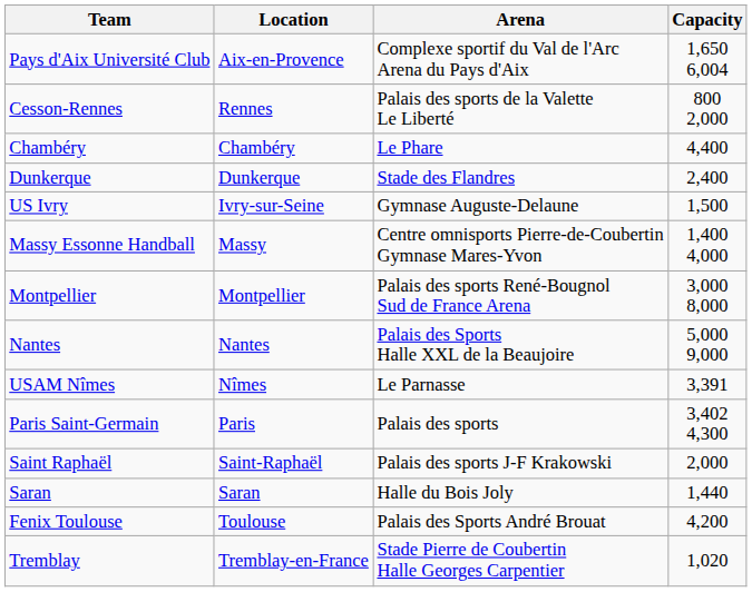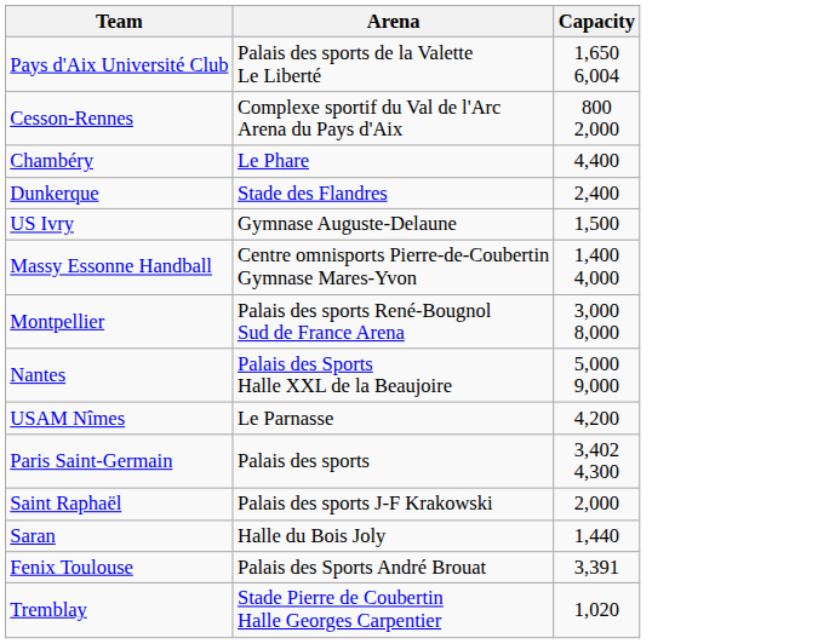 <table class="wikitable sortable" style="text-align: left;">
 <tr>
 <th>Team</th>
-<th>Location</th>
 <th>Arena</th>
 <th>Capacity</th>
 </tr>
 <tr>
 <td><a href='#'>Pays d'Aix Université Club</a></td>
-<td><a href='#'>Aix-en-Provence</a></td>
-<td>Complexe sportif du Val de l'Arc<br>Arena du Pays d'Aix</td>
+<td>Palais des sports de la Valette<br>Le Liberté</td>
 <td align="center">1,650<br>6,004</td>
 </tr>
 <tr>
 <td><a href='#'>Cesson-Rennes</a></td>
-<td><a href='#'>Rennes</a></td>
-<td>Palais des sports de la Valette<br>Le Liberté</td>
+<td>Complexe sportif du Val de l'Arc<br>Arena du Pays d'Aix</td>
 <td align="center">800<br>2,000</td>
 </tr>
 <tr>
-<td><a href='#'>Chambéry</a></td>
 <td><a href='#'>Chambéry</a></td>
 <td><a href='#'>Le Phare</a></td>
 <td align="center">4,400</td>
 </tr>
 <tr>
 <td><a href='#'>Dunkerque</a></td>
-<td><a href='#'>Dunkerque</a></td>
 <td><a href='#'>Stade des Flandres</a></td>
 <td align="center">2,400</td>
 </tr>
 <tr>
 <td><a href='#'>US Ivry</a></td>
-<td><a href='#'>Ivry-sur-Seine</a></td>
 <td>Gymnase Auguste-Delaune</td>
 <td align="center">1,500</td>
 </tr>
 <tr>
 <td><a href='#'>Massy Essonne Handball</a></td>
-<td><a href='#'>Massy</a></td>
 <td>Centre omnisports Pierre-de-Coubertin<br>Gymnase Mares-Yvon</td>
 <td align="center">1,400 <br> 4,000</td>
 </tr>
 <tr>
-<td><a href='#'>Montpellier</a></td>
 <td><a href='#'>Montpellier</a></td>
 <td>Palais des sports René-Bougnol<br><a href='#'>Sud de France Arena</a></td>
 <td align="center">3,000 <br> 8,000</td>
 </tr>
 <tr>
 <td><a href='#'>Nantes</a></td>
-<td><a href='#'>Nantes</a></td>
 <td><a href='#'>Palais des Sports</a><br>Halle XXL de la Beaujoire</td>
 <td align="center">5,000 <br> 9,000</td>
 </tr>
 <tr>
 <td><a href='#'>USAM Nîmes</a></td>
-<td><a href='#'>Nîmes</a></td>
 <td>Le Parnasse</td>
-<td align="center">3,391</td>
+<td align="center">4,200</td>
 </tr>
 <tr>
 <td><a href='#'>Paris Saint-Germain</a></td>
-<td><a href='#'>Paris</a></td>
 <td>Palais des sports</td>
 <td align="center">3,402 <br> 4,300</td>
 </tr>
 <tr>
 <td><a href='#'>Saint Raphaël</a></td>
-<td><a href='#'>Saint-Raphaël</a></td>
 <td>Palais des sports J-F Krakowski</td>
 <td align="center">2,000</td>
 </tr>
 <tr>
-<td><a href='#'>Saran</a></td>
 <td><a href='#'>Saran</a></td>
 <td>Halle du Bois Joly</td>
 <td align="center">1,440</td>
 </tr>
 <tr>
 <td><a href='#'>Fenix Toulouse</a></td>
-<td><a href='#'>Toulouse</a></td>
 <td>Palais des Sports André Brouat</td>
-<td align="center">4,200</td>
+<td align="center">3,391</td>
 </tr>
 <tr>
 <td><a href='#'>Tremblay</a></td>
-<td><a href='#'>Tremblay-en-France</a></td>
 <td><a href='#'>Stade Pierre de Coubertin</a><br><a href='#'>Halle Georges Carpentier</a></td>
 <td align="center">1,020</td>
 </tr>
 </table>
